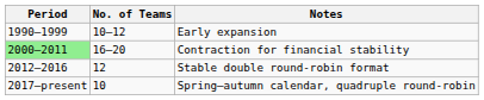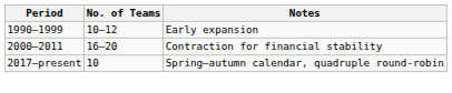 <table class="wikitable">
 <tr>
 <th>Period</th>
 <th>No. of Teams</th>
 <th>Notes</th>
 </tr>
 <tr>
 <td>1990–1999</td>
 <td>10–12</td>
 <td>Early expansion</td>
 </tr>
 <tr>
-<td style="background: lightgreen;">2000–2011</td>
+<td>2000–2011</td>
 <td>16–20</td>
 <td>Contraction for financial stability</td>
-</tr>
-<tr>
-<td>2012–2016</td>
-<td>12</td>
-<td>Stable double round-robin format</td>
 </tr>
 <tr>
 <td>2017–present</td>
 <td>10</td>
 <td>Spring–autumn calendar, quadruple round-robin</td>
 </tr>
 </table>
